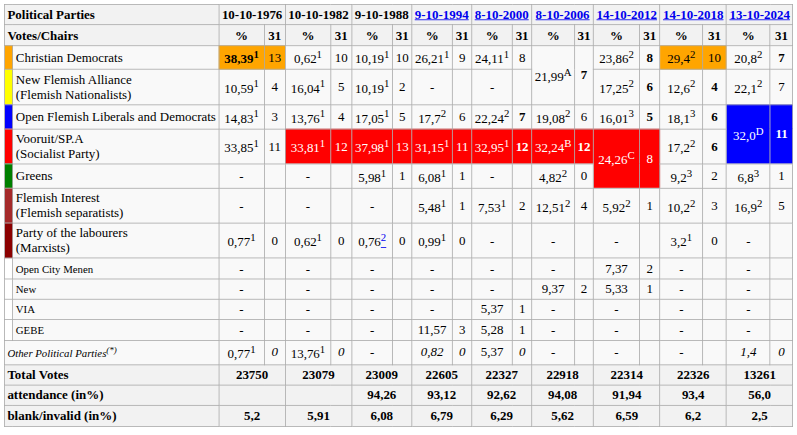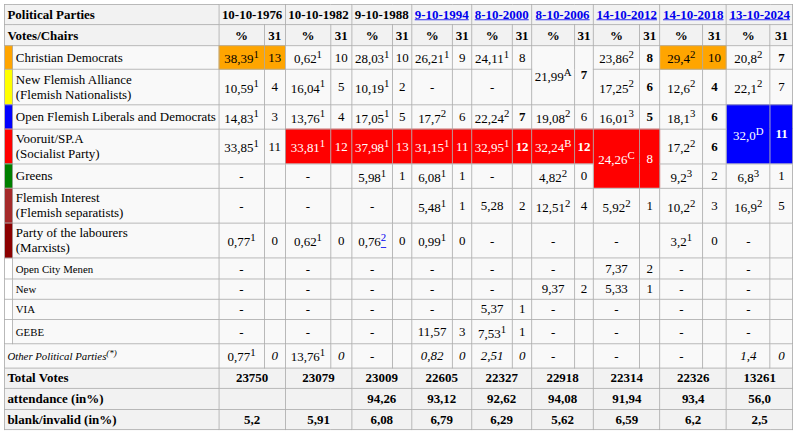 <table class="wikitable" style="text-align:center;">
 <tr>
 <th colspan="2" style="text-align:left;">Political Parties</th>
 <th colspan="2">10-10-1976</th>
 <th colspan="2">10-10-1982</th>
 <th colspan="2">9-10-1988</th>
 <th colspan="2"><a href='#'>9-10-1994</a></th>
 <th colspan="2"><a href='#'>8-10-2000</a></th>
 <th colspan="2"><a href='#'>8-10-2006</a></th>
 <th colspan="2"><a href='#'>14-10-2012</a></th>
 <th colspan="2"><a href='#'>14-10-2018</a></th>
 <th colspan="2"><a href='#'>13-10-2024</a></th>
 </tr>
 <tr>
 <th colspan="2" style="text-align:left;">Votes/Chairs</th>
 <th>%</th>
 <th>31</th>
 <th>%</th>
 <th>31</th>
 <th>%</th>
 <th>31</th>
 <th>%</th>
 <th>31</th>
 <th>%</th>
 <th>31</th>
 <th>%</th>
 <th>31</th>
 <th>%</th>
 <th>31</th>
 <th>%</th>
 <th>31</th>
 <th>%</th>
 <th>31</th>
 </tr>
 <tr>
 <td bgcolor="orange" style="width: 3px"></td>
 <td style="text-align:left;">Christian Democrats</td>
-<td style="background-color:orange"><strong>38,39<sup>1</sup></strong></td>
+<td style="background-color:orange">38,39<sup>1</sup></td>
 <td style="background-color:orange">13</td>
 <td>0,62<sup>1</sup></td>
 <td>10</td>
-<td>10,19<sup>1</sup></td>
+<td>28,03<sup>1</sup></td>
 <td>10</td>
 <td>26,21<sup>1</sup></td>
 <td>9</td>
 <td>24,11<sup>1</sup></td>
 <td>8</td>
 <td rowspan="2">21,99<sup>A</sup></td>
 <td rowspan="2"><strong>7</strong></td>
 <td>23,86<sup>2</sup></td>
 <td><strong>8</strong></td>
 <td style="background-color:orange">29,4<sup>2</sup></td>
 <td style="background-color:orange">10</td>
 <td>20,8<sup>2</sup></td>
 <td><strong>7</strong></td>
 </tr>
 <tr>
 <td bgcolor="yellow" style="width: 3px"></td>
 <td style="text-align:left;">New Flemish Alliance<br>(Flemish Nationalists)</td>
 <td>10,59<sup>1</sup></td>
 <td>4</td>
 <td>16,04<sup>1</sup></td>
 <td>5</td>
 <td>10,19<sup>1</sup></td>
 <td>2</td>
 <td>-</td>
 <td></td>
 <td>-</td>
 <td></td>
 <td>17,25<sup>2</sup></td>
 <td><strong>6</strong></td>
 <td>12,6<sup>2</sup></td>
 <td><strong>4</strong></td>
 <td>22,1<sup>2</sup></td>
 <td>7</td>
 </tr>
 <tr>
 <td bgcolor="blue" style="width: 3px"></td>
 <td style="text-align:left;">Open Flemish Liberals and Democrats</td>
 <td>14,83<sup>1</sup></td>
 <td>3</td>
 <td>13,76<sup>1</sup></td>
 <td>4</td>
 <td>17,05<sup>1</sup></td>
 <td>5</td>
 <td>17,7<sup>2</sup></td>
 <td>6</td>
 <td>22,24<sup>2</sup></td>
 <td><strong>7</strong></td>
 <td>19,08<sup>2</sup></td>
 <td>6</td>
 <td>16,01<sup>3</sup></td>
 <td><strong>5</strong></td>
 <td>18,1<sup>3</sup></td>
 <td><strong>6</strong></td>
 <td rowspan="2" style="background-color:blue;color:white">32,0<sup>D</sup></td>
 <td rowspan="2" style="background-color:blue;color:white"><strong>11</strong></td>
 </tr>
 <tr>
 <td bgcolor="red" style="width: 3px"></td>
 <td style="text-align:left;">Vooruit/SP.A<br>(Socialist Party)</td>
 <td>33,85<sup>1</sup></td>
 <td>11</td>
 <td style="background-color:red;color:white">33,81<sup>1</sup></td>
 <td style="background-color:red;color:white">12</td>
 <td style="background-color:red;color:white">37,98<sup>1</sup></td>
 <td style="background-color:red;color:white">13</td>
 <td style="background-color:red;color:white">31,15<sup>1</sup></td>
 <td style="background-color:red;color:white">11</td>
 <td style="background-color:red;color:white">32,95<sup>1</sup></td>
 <td style="background-color:red;color:white"><strong>12</strong></td>
 <td style="background-color:red;color:white">32,24<sup>B</sup></td>
 <td style="background-color:red;color:white"><strong>12</strong></td>
 <td rowspan="2" style="background-color:red;color:white">24,26<sup>C</sup></td>
 <td rowspan="2" style="background-color:red;color:white">8</td>
 <td>17,2<sup>2</sup></td>
 <td><strong>6</strong></td>
 </tr>
 <tr>
 <td bgcolor="green" style="width: 3px"></td>
 <td style="text-align:left;">Greens</td>
 <td>-</td>
 <td></td>
 <td>-</td>
 <td></td>
 <td>5,98<sup>1</sup></td>
 <td>1</td>
 <td>6,08<sup>1</sup></td>
 <td>1</td>
 <td>-</td>
 <td></td>
 <td>4,82<sup>2</sup></td>
 <td>0</td>
 <td>9,2<sup>3</sup></td>
 <td>2</td>
 <td>6,8<sup>3</sup></td>
 <td>1</td>
 </tr>
 <tr>
 <td bgcolor="brown" style="width: 3px"></td>
 <td style="text-align:left;">Flemish Interest<br>(Flemish separatists)</td>
 <td>-</td>
 <td></td>
 <td>-</td>
 <td></td>
 <td>-</td>
 <td></td>
 <td>5,48<sup>1</sup></td>
 <td>1</td>
-<td>7,53<sup>1</sup></td>
+<td>5,28</td>
 <td>2</td>
 <td>12,51<sup>2</sup></td>
 <td>4</td>
 <td>5,92<sup>2</sup></td>
 <td>1</td>
 <td>10,2<sup>2</sup></td>
 <td>3</td>
 <td>16,9<sup>2</sup></td>
 <td>5</td>
 </tr>
 <tr>
 <td bgcolor="darkred" style="width: 3px"></td>
 <td style="text-align:left;">Party of the labourers<br>(Marxists)</td>
 <td>0,77<sup>1</sup></td>
 <td>0</td>
 <td>0,62<sup>1</sup></td>
 <td>0</td>
 <td>0,76<a href='#'><sup>2</sup></a></td>
 <td>0</td>
 <td>0,99<sup>1</sup></td>
 <td>0</td>
 <td>-</td>
 <td></td>
 <td>-</td>
 <td></td>
 <td>-</td>
 <td></td>
 <td>3,2<sup>1</sup></td>
 <td>0</td>
 <td>-</td>
 <td></td>
 </tr>
 <tr>
 <td bgcolor="white" style="width: 3px"></td>
 <td style="text-align:left;"><small>Open City Menen</small></td>
 <td>-</td>
 <td></td>
 <td>-</td>
 <td></td>
 <td>-</td>
 <td></td>
 <td>-</td>
 <td></td>
 <td>-</td>
 <td></td>
 <td>-</td>
 <td></td>
 <td>7,37</td>
 <td>2</td>
 <td>-</td>
 <td></td>
 <td>-</td>
 <td></td>
 </tr>
 <tr>
 <td bgcolor="white" style="width: 3px"></td>
 <td style="text-align:left;"><small>New</small></td>
 <td>-</td>
 <td></td>
 <td>-</td>
 <td></td>
 <td>-</td>
 <td></td>
 <td>-</td>
 <td></td>
 <td>-</td>
 <td></td>
 <td>9,37</td>
 <td>2</td>
 <td>5,33</td>
 <td>1</td>
 <td>-</td>
 <td></td>
 <td>-</td>
 <td></td>
 </tr>
 <tr>
 <td bgcolor="white" style="width: 3px"></td>
 <td style="text-align:left;"><small>VIA</small></td>
 <td>-</td>
 <td></td>
 <td>-</td>
 <td></td>
 <td>-</td>
 <td></td>
 <td>-</td>
 <td></td>
 <td>5,37</td>
 <td>1</td>
 <td>-</td>
 <td></td>
 <td>-</td>
 <td></td>
 <td>-</td>
 <td></td>
 <td>-</td>
 <td></td>
 </tr>
 <tr>
 <td bgcolor="white" style="width: 3px"></td>
 <td style="text-align:left;"><small>GEBE</small></td>
 <td>-</td>
 <td></td>
 <td>-</td>
 <td></td>
 <td>-</td>
 <td></td>
 <td>11,57</td>
 <td>3</td>
-<td>5,28</td>
+<td>7,53<sup>1</sup></td>
 <td>1</td>
 <td>-</td>
 <td></td>
 <td>-</td>
 <td></td>
 <td>-</td>
 <td></td>
 <td>-</td>
 <td></td>
 </tr>
 <tr>
 <td colspan="2" style="text-align:left;"><small><em>Other Political Parties<sup>(*)</sup></em></small></td>
 <td>0,77<sup>1</sup></td>
 <td><em>0</em></td>
 <td>13,76<sup>1</sup></td>
 <td><em>0</em></td>
 <td><em>-</em></td>
 <td></td>
 <td><em>0,82</em></td>
 <td><em>0</em></td>
-<td>5,37</td>
+<td><em>2,51</em></td>
 <td><em>0</em></td>
 <td><em>-</em></td>
 <td></td>
 <td><em>-</em></td>
 <td></td>
 <td><em>-</em></td>
 <td></td>
 <td><em>1,4</em></td>
 <td><em>0</em></td>
 </tr>
 <tr>
 <th colspan="2" style="text-align:left;">Total Votes</th>
 <th colspan="2">23750</th>
 <th colspan="2">23079</th>
 <th colspan="2">23009</th>
 <th colspan="2">22605</th>
 <th colspan="2">22327</th>
 <th colspan="2">22918</th>
 <th colspan="2">22314</th>
 <th colspan="2">22326</th>
 <th colspan="2">13261</th>
 </tr>
 <tr>
 <th colspan="2" style="text-align:left;">attendance (in%)</th>
 <th colspan="2"></th>
 <th colspan="2"></th>
 <th colspan="2">94,26</th>
 <th colspan="2">93,12</th>
 <th colspan="2">92,62</th>
 <th colspan="2">94,08</th>
 <th colspan="2">91,94</th>
 <th colspan="2">93,4</th>
 <th colspan="2">56,0</th>
 </tr>
 <tr>
 <th colspan="2" style="text-align:left;">blank/invalid (in%)</th>
 <th colspan="2">5,2</th>
 <th colspan="2">5,91</th>
 <th colspan="2">6,08</th>
 <th colspan="2">6,79</th>
 <th colspan="2">6,29</th>
 <th colspan="2">5,62</th>
 <th colspan="2">6,59</th>
 <th colspan="2">6,2</th>
 <th colspan="2">2,5</th>
 </tr>
 </table>
